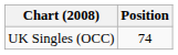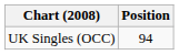 <table class="wikitable">
 <tr>
 <th>Chart (2008)</th>
 <th>Position</th>
 </tr>
 <tr>
 <td>UK Singles (OCC)</td>
-<td style="text-align:center">74</td>
+<td style="text-align:center">94</td>
 </tr>
 </table>
